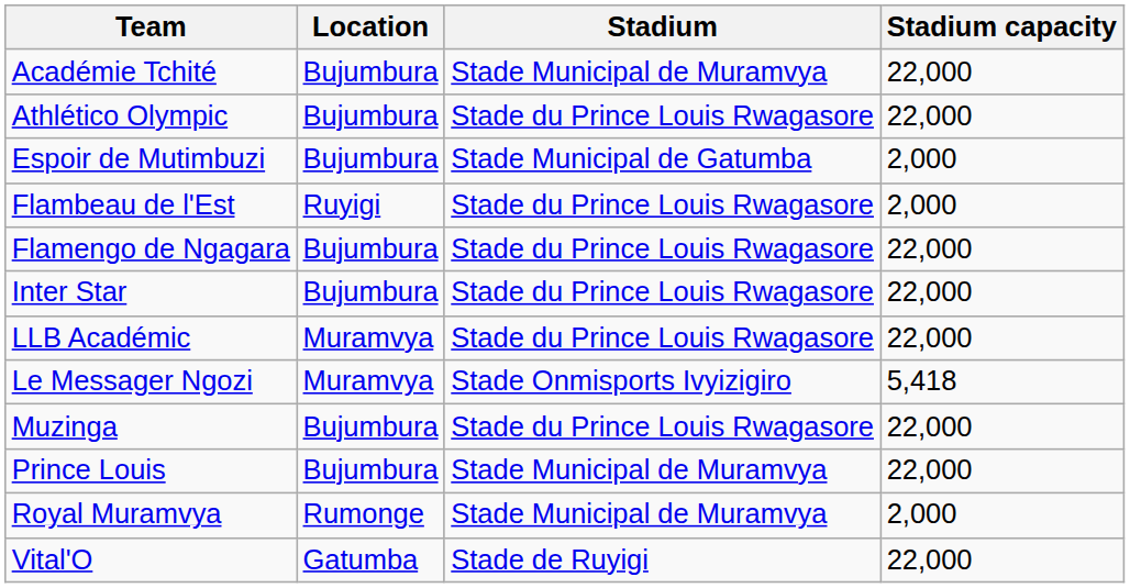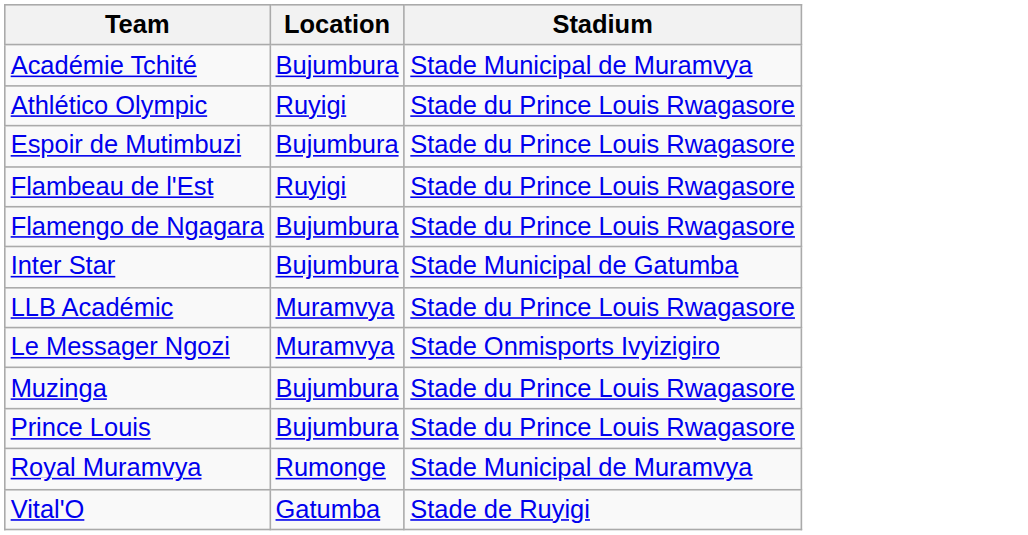 <table class="wikitable sortable">
 <tr>
 <th>Team</th>
 <th>Location</th>
 <th>Stadium</th>
-<th>Stadium capacity</th>
 </tr>
 <tr>
 <td><a href='#'>Académie Tchité</a></td>
 <td><a href='#'>Bujumbura</a></td>
 <td><a href='#'>Stade Municipal de Muramvya</a></td>
-<td>22,000</td>
 </tr>
 <tr>
 <td><a href='#'>Athlético Olympic</a></td>
-<td><a href='#'>Bujumbura</a></td>
+<td><a href='#'>Ruyigi</a></td>
 <td><a href='#'>Stade du Prince Louis Rwagasore</a></td>
-<td>22,000</td>
 </tr>
 <tr>
 <td><a href='#'>Espoir de Mutimbuzi</a></td>
 <td><a href='#'>Bujumbura</a></td>
-<td><a href='#'>Stade Municipal de Gatumba</a></td>
-<td>2,000</td>
+<td><a href='#'>Stade du Prince Louis Rwagasore</a></td>
 </tr>
 <tr>
 <td><a href='#'>Flambeau de l'Est</a></td>
 <td><a href='#'>Ruyigi</a></td>
 <td><a href='#'>Stade du Prince Louis Rwagasore</a></td>
-<td>2,000</td>
 </tr>
 <tr>
 <td><a href='#'>Flamengo de Ngagara</a></td>
 <td><a href='#'>Bujumbura</a></td>
 <td><a href='#'>Stade du Prince Louis Rwagasore</a></td>
-<td>22,000</td>
 </tr>
 <tr>
 <td><a href='#'>Inter Star</a></td>
 <td><a href='#'>Bujumbura</a></td>
-<td><a href='#'>Stade du Prince Louis Rwagasore</a></td>
-<td>22,000</td>
+<td><a href='#'>Stade Municipal de Gatumba</a></td>
 </tr>
 <tr>
 <td><a href='#'>LLB Académic</a></td>
 <td><a href='#'>Muramvya</a></td>
 <td><a href='#'>Stade du Prince Louis Rwagasore</a></td>
-<td>22,000</td>
 </tr>
 <tr>
 <td><a href='#'>Le Messager Ngozi</a></td>
 <td><a href='#'>Muramvya</a></td>
 <td><a href='#'>Stade Onmisports Ivyizigiro</a></td>
-<td>5,418</td>
 </tr>
 <tr>
 <td><a href='#'>Muzinga</a></td>
 <td><a href='#'>Bujumbura</a></td>
 <td><a href='#'>Stade du Prince Louis Rwagasore</a></td>
-<td>22,000</td>
 </tr>
 <tr>
 <td><a href='#'>Prince Louis</a></td>
 <td><a href='#'>Bujumbura</a></td>
-<td><a href='#'>Stade Municipal de Muramvya</a></td>
-<td>22,000</td>
+<td><a href='#'>Stade du Prince Louis Rwagasore</a></td>
 </tr>
 <tr>
 <td><a href='#'>Royal Muramvya</a></td>
 <td><a href='#'>Rumonge</a></td>
 <td><a href='#'>Stade Municipal de Muramvya</a></td>
-<td>2,000</td>
 </tr>
 <tr>
 <td><a href='#'>Vital'O</a></td>
 <td><a href='#'>Gatumba</a></td>
 <td><a href='#'>Stade de Ruyigi</a></td>
-<td>22,000</td>
 </tr>
 </table>
